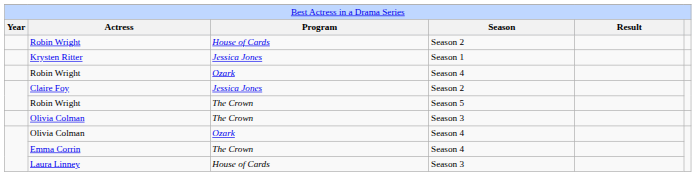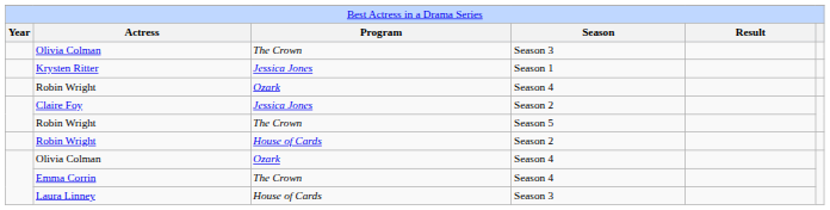 <table class="wikitable plainrowheaders" style="font-size: 90%" width=85%>
 <tr>
 </tr>
 <tr ---- bgcolor="#bfd7ff">
 <td colspan=6 align=center><a href='#'>Best Actress in a Drama Series</a></td>
 </tr>
 <tr ---- bgcolor="#ebf5ff">
 <th scope="col" style="width:2%;">Year</th>
 <th scope="col" style="width:25%;">Actress</th>
 <th scope="col" style="width:30%;">Program</th>
 <th scope="col" style="width:20%;">Season</th>
 <th scope="col" style="width:15%;">Result</th>
 <th scope="col" class="unsortable" style="width:1%;"></th>
 </tr>
 <tr>
 <td></td>
-<td><a href='#'>Robin Wright</a></td>
-<td><em><a href='#'>House of Cards</a></em></td>
-<td>Season 2</td>
+<td><a href='#'>Olivia Colman</a></td>
+<td><em>The Crown</em></td>
+<td>Season 3</td>
 <td></td>
 <td></td>
 </tr>
 <tr>
 <td></td>
 <td><a href='#'>Krysten Ritter</a></td>
 <td><em><a href='#'>Jessica Jones</a></em></td>
 <td>Season 1</td>
 <td></td>
 <td></td>
 </tr>
 <tr>
 <td></td>
 <td>Robin Wright</td>
 <td><em><a href='#'>Ozark</a></em></td>
 <td>Season 4</td>
 <td></td>
 <td></td>
 </tr>
 <tr>
 <td rowspan="2"></td>
 <td><a href='#'>Claire Foy</a></td>
 <td><em><a href='#'>Jessica Jones</a></em></td>
 <td>Season 2</td>
 <td></td>
 <td rowspan="2"></td>
 </tr>
 <tr>
 <td>Robin Wright</td>
 <td><em>The Crown</em></td>
 <td>Season 5</td>
 <td></td>
 </tr>
 <tr>
 <td></td>
-<td><a href='#'>Olivia Colman</a></td>
-<td><em>The Crown</em></td>
-<td>Season 3</td>
+<td><a href='#'>Robin Wright</a></td>
+<td><em><a href='#'>House of Cards</a></em></td>
+<td>Season 2</td>
 <td></td>
 <td></td>
 </tr>
 <tr>
 <td rowspan="3"></td>
 <td>Olivia Colman</td>
 <td><em><a href='#'>Ozark</a></em></td>
 <td>Season 4</td>
 <td></td>
 <td rowspan="3"></td>
 </tr>
 <tr>
 <td><a href='#'>Emma Corrin</a></td>
 <td><em>The Crown</em></td>
 <td>Season 4</td>
 <td></td>
 </tr>
 <tr>
 <td><a href='#'>Laura Linney</a></td>
 <td><em>House of Cards</em></td>
 <td>Season 3</td>
 <td></td>
 </tr>
 </table>
